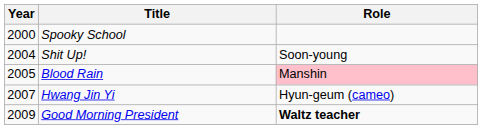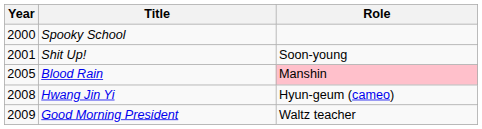 <table class="wikitable" style="width:600px">
 <tr>
 <th width=10>Year</th>
 <th>Title</th>
 <th>Role</th>
 </tr>
 <tr>
 <td>2000</td>
 <td><em>Spooky School</em></td>
 <td></td>
 </tr>
 <tr>
-<td>2004</td>
+<td>2001</td>
 <td><em>Shit Up!</em></td>
 <td>Soon-young</td>
 </tr>
 <tr>
 <td>2005</td>
 <td><em><a href='#'>Blood Rain</a></em></td>
 <td style="background: pink;">Manshin</td>
 </tr>
 <tr>
-<td>2007</td>
+<td>2008</td>
 <td><em><a href='#'>Hwang Jin Yi</a></em></td>
 <td>Hyun-geum (<a href='#'>cameo</a>)</td>
 </tr>
 <tr>
 <td>2009</td>
 <td><em><a href='#'>Good Morning President</a></em></td>
-<td><strong>Waltz teacher</strong></td>
+<td>Waltz teacher</td>
 </tr>
 </table>
